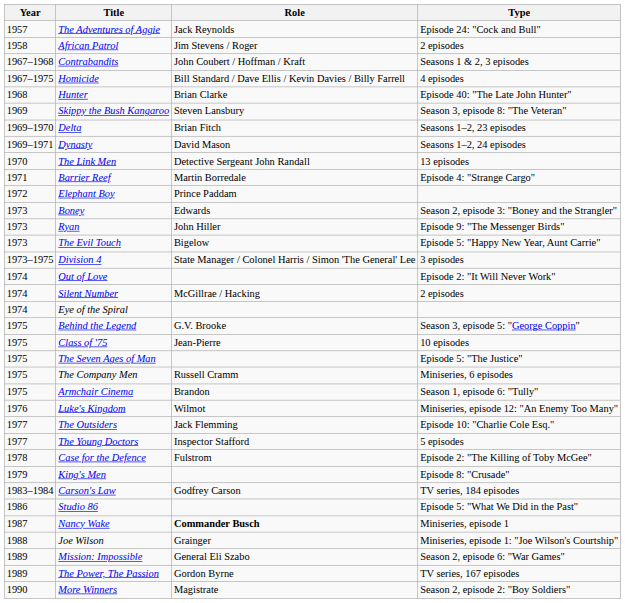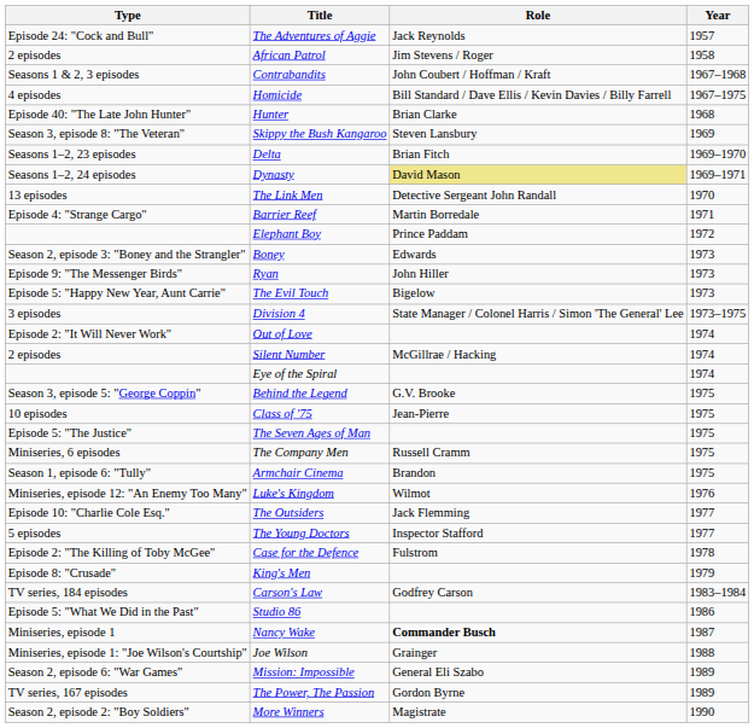 <table class="wikitable">
 <tr>
-<th>Year</th>
+<th>Type</th>
 <th>Title</th>
 <th>Role</th>
-<th>Type</th>
+<th>Year</th>
 </tr>
 <tr>
-<td>1957</td>
+<td>Episode 24: "Cock and Bull"</td>
 <td><em><a href='#'>The Adventures of Aggie</a></em></td>
 <td>Jack Reynolds</td>
-<td>Episode 24: "Cock and Bull"</td>
+<td>1957</td>
 </tr>
 <tr>
-<td>1958</td>
+<td>2 episodes</td>
 <td><em><a href='#'>African Patrol</a></em></td>
 <td>Jim Stevens / Roger</td>
-<td>2 episodes</td>
+<td>1958</td>
 </tr>
 <tr>
-<td>1967–1968</td>
+<td>Seasons 1 & 2, 3 episodes</td>
 <td><em><a href='#'>Contrabandits</a></em></td>
 <td>John Coubert / Hoffman / Kraft</td>
-<td>Seasons 1 & 2, 3 episodes</td>
+<td>1967–1968</td>
 </tr>
 <tr>
-<td>1967–1975</td>
+<td>4 episodes</td>
 <td><em><a href='#'>Homicide</a></em></td>
 <td>Bill Standard / Dave Ellis / Kevin Davies / Billy Farrell</td>
-<td>4 episodes</td>
+<td>1967–1975</td>
 </tr>
 <tr>
-<td>1968</td>
+<td>Episode 40: "The Late John Hunter"</td>
 <td><em><a href='#'>Hunter</a></em></td>
 <td>Brian Clarke</td>
-<td>Episode 40: "The Late John Hunter"</td>
+<td>1968</td>
 </tr>
 <tr>
-<td>1969</td>
+<td>Season 3, episode 8: "The Veteran"</td>
 <td><em><a href='#'>Skippy the Bush Kangaroo</a></em></td>
 <td>Steven Lansbury</td>
-<td>Season 3, episode 8: "The Veteran"</td>
+<td>1969</td>
 </tr>
 <tr>
-<td>1969–1970</td>
+<td>Seasons 1–2, 23 episodes</td>
 <td><em><a href='#'>Delta</a></em></td>
 <td>Brian Fitch</td>
-<td>Seasons 1–2, 23 episodes</td>
+<td>1969–1970</td>
 </tr>
 <tr>
+<td>Seasons 1–2, 24 episodes</td>
+<td><em><a href='#'>Dynasty</a></em></td>
+<td style="background: khaki;">David Mason</td>
 <td>1969–1971</td>
-<td><em><a href='#'>Dynasty</a></em></td>
-<td>David Mason</td>
-<td>Seasons 1–2, 24 episodes</td>
 </tr>
 <tr>
-<td>1970</td>
+<td>13 episodes</td>
 <td><em><a href='#'>The Link Men</a></em></td>
 <td>Detective Sergeant John Randall</td>
-<td>13 episodes</td>
+<td>1970</td>
 </tr>
 <tr>
-<td>1971</td>
+<td>Episode 4: "Strange Cargo"</td>
 <td><em><a href='#'>Barrier Reef</a></em></td>
 <td>Martin Borredale</td>
-<td>Episode 4: "Strange Cargo"</td>
+<td>1971</td>
 </tr>
 <tr>
-<td>1972</td>
+<td></td>
 <td><em><a href='#'>Elephant Boy</a></em></td>
 <td>Prince Paddam</td>
-<td></td>
+<td>1972</td>
 </tr>
 <tr>
-<td>1973</td>
+<td>Season 2, episode 3: "Boney and the Strangler"</td>
 <td><em><a href='#'>Boney</a></em></td>
 <td>Edwards</td>
-<td>Season 2, episode 3: "Boney and the Strangler"</td>
+<td>1973</td>
 </tr>
 <tr>
-<td>1973</td>
+<td>Episode 9: "The Messenger Birds"</td>
 <td><em><a href='#'>Ryan</a></em></td>
 <td>John Hiller</td>
-<td>Episode 9: "The Messenger Birds"</td>
+<td>1973</td>
 </tr>
 <tr>
-<td>1973</td>
+<td>Episode 5: "Happy New Year, Aunt Carrie"</td>
 <td><em><a href='#'>The Evil Touch</a></em></td>
 <td>Bigelow</td>
-<td>Episode 5: "Happy New Year, Aunt Carrie"</td>
+<td>1973</td>
 </tr>
 <tr>
-<td>1973–1975</td>
+<td>3 episodes</td>
 <td><em><a href='#'>Division 4</a></em></td>
 <td>State Manager / Colonel Harris / Simon 'The General' Lee</td>
-<td>3 episodes</td>
+<td>1973–1975</td>
 </tr>
 <tr>
-<td>1974</td>
+<td>Episode 2: "It Will Never Work"</td>
 <td><em><a href='#'>Out of Love</a></em></td>
 <td></td>
-<td>Episode 2: "It Will Never Work"</td>
+<td>1974</td>
 </tr>
 <tr>
-<td>1974</td>
+<td>2 episodes</td>
 <td><em><a href='#'>Silent Number</a></em></td>
 <td>McGillrae / Hacking</td>
-<td>2 episodes</td>
+<td>1974</td>
 </tr>
 <tr>
-<td>1974</td>
+<td></td>
 <td><em>Eye of the Spiral</em></td>
 <td></td>
-<td></td>
+<td>1974</td>
 </tr>
 <tr>
-<td>1975</td>
+<td>Season 3, episode 5: "<a href='#'>George Coppin</a>"</td>
 <td><em><a href='#'>Behind the Legend</a></em></td>
 <td>G.V. Brooke</td>
-<td>Season 3, episode 5: "<a href='#'>George Coppin</a>"</td>
+<td>1975</td>
 </tr>
 <tr>
-<td>1975</td>
+<td>10 episodes</td>
 <td><em><a href='#'>Class of '75</a></em></td>
 <td>Jean-Pierre</td>
-<td>10 episodes</td>
+<td>1975</td>
 </tr>
 <tr>
-<td>1975</td>
+<td>Episode 5: "The Justice"</td>
 <td><em><a href='#'>The Seven Ages of Man</a></em></td>
 <td></td>
-<td>Episode 5: "The Justice"</td>
+<td>1975</td>
 </tr>
 <tr>
-<td>1975</td>
+<td>Miniseries, 6 episodes</td>
 <td><em>The Company Men</em></td>
 <td>Russell Cramm</td>
-<td>Miniseries, 6 episodes</td>
+<td>1975</td>
 </tr>
 <tr>
-<td>1975</td>
+<td>Season 1, episode 6: "Tully"</td>
 <td><em><a href='#'>Armchair Cinema</a></em></td>
 <td>Brandon</td>
-<td>Season 1, episode 6: "Tully"</td>
+<td>1975</td>
 </tr>
 <tr>
-<td>1976</td>
+<td>Miniseries, episode 12: "An Enemy Too Many"</td>
 <td><em><a href='#'>Luke's Kingdom</a></em></td>
 <td>Wilmot</td>
-<td>Miniseries, episode 12: "An Enemy Too Many"</td>
+<td>1976</td>
 </tr>
 <tr>
-<td>1977</td>
+<td>Episode 10: "Charlie Cole Esq."</td>
 <td><em><a href='#'>The Outsiders</a></em></td>
 <td>Jack Flemming</td>
-<td>Episode 10: "Charlie Cole Esq."</td>
+<td>1977</td>
 </tr>
 <tr>
-<td>1977</td>
+<td>5 episodes</td>
 <td><em><a href='#'>The Young Doctors</a></em></td>
 <td>Inspector Stafford</td>
-<td>5 episodes</td>
+<td>1977</td>
 </tr>
 <tr>
-<td>1978</td>
+<td>Episode 2: "The Killing of Toby McGee"</td>
 <td><em><a href='#'>Case for the Defence</a></em></td>
 <td>Fulstrom</td>
-<td>Episode 2: "The Killing of Toby McGee"</td>
+<td>1978</td>
 </tr>
 <tr>
-<td>1979</td>
+<td>Episode 8: "Crusade"</td>
 <td><em><a href='#'>King's Men</a></em></td>
 <td></td>
-<td>Episode 8: "Crusade"</td>
+<td>1979</td>
 </tr>
 <tr>
-<td>1983–1984</td>
+<td>TV series, 184 episodes</td>
 <td><em><a href='#'>Carson's Law</a></em></td>
 <td>Godfrey Carson</td>
-<td>TV series, 184 episodes</td>
+<td>1983–1984</td>
 </tr>
 <tr>
-<td>1986</td>
+<td>Episode 5: "What We Did in the Past"</td>
 <td><em><a href='#'>Studio 86</a></em></td>
 <td></td>
-<td>Episode 5: "What We Did in the Past"</td>
+<td>1986</td>
 </tr>
 <tr>
-<td>1987</td>
+<td>Miniseries, episode 1</td>
 <td><em><a href='#'>Nancy Wake</a></em></td>
 <td><strong>Commander Busch</strong></td>
-<td>Miniseries, episode 1</td>
+<td>1987</td>
 </tr>
 <tr>
-<td>1988</td>
+<td>Miniseries, episode 1: "Joe Wilson's Courtship"</td>
 <td><em>Joe Wilson</em></td>
 <td>Grainger</td>
-<td>Miniseries, episode 1: "Joe Wilson's Courtship"</td>
+<td>1988</td>
 </tr>
 <tr>
-<td>1989</td>
+<td>Season 2, episode 6: "War Games"</td>
 <td><em><a href='#'>Mission: Impossible</a></em></td>
 <td>General Eli Szabo</td>
-<td>Season 2, episode 6: "War Games"</td>
+<td>1989</td>
 </tr>
 <tr>
-<td>1989</td>
+<td>TV series, 167 episodes</td>
 <td><em><a href='#'>The Power, The Passion</a></em></td>
 <td>Gordon Byrne</td>
-<td>TV series, 167 episodes</td>
+<td>1989</td>
 </tr>
 <tr>
-<td>1990</td>
+<td>Season 2, episode 2: "Boy Soldiers"</td>
 <td><em><a href='#'>More Winners</a></em></td>
 <td>Magistrate</td>
-<td>Season 2, episode 2: "Boy Soldiers"</td>
+<td>1990</td>
 </tr>
 </table>
